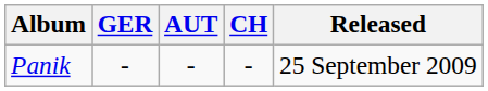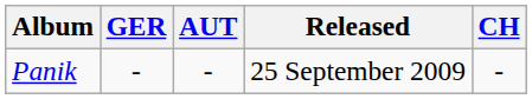 <table class="wikitable">
 <tr>
 <th>Album</th>
 <th><a href='#'>GER</a></th>
 <th><a href='#'>AUT</a></th>
+<th>Released</th>
 <th><a href='#'>CH</a></th>
-<th>Released</th>
 </tr>
 <tr>
 <td><em><a href='#'>Panik</a></em></td>
 <td align="center">-</td>
 <td align="center">-</td>
+<td>25 September 2009</td>
 <td align="center">-</td>
-<td>25 September 2009</td>
 </tr>
 </table>
